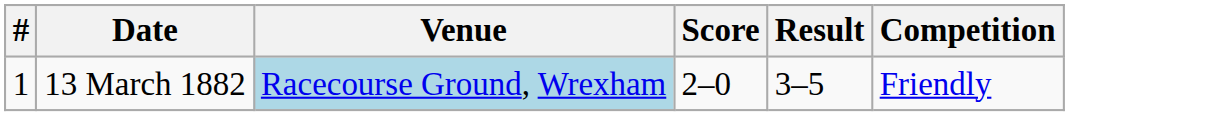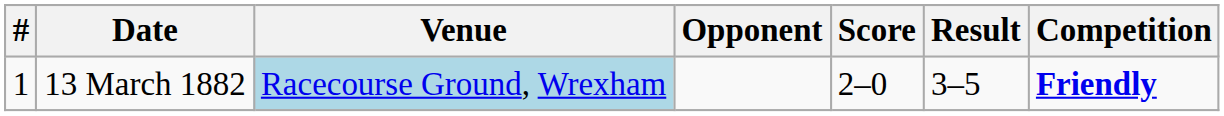 <table class="wikitable">
 <tr>
 <th>#</th>
 <th>Date</th>
 <th>Venue</th>
+<th>Opponent</th>
 <th>Score</th>
 <th>Result</th>
 <th>Competition</th>
 </tr>
 <tr>
 <td>1</td>
 <td>13 March 1882</td>
 <td style="background: lightblue;"><a href='#'>Racecourse Ground</a>, <a href='#'>Wrexham</a></td>
+<td></td>
 <td>2–0</td>
 <td>3–5</td>
-<td><a href='#'>Friendly</a></td>
+<td><strong><a href='#'>Friendly</a></strong></td>
 </tr>
 </table>
